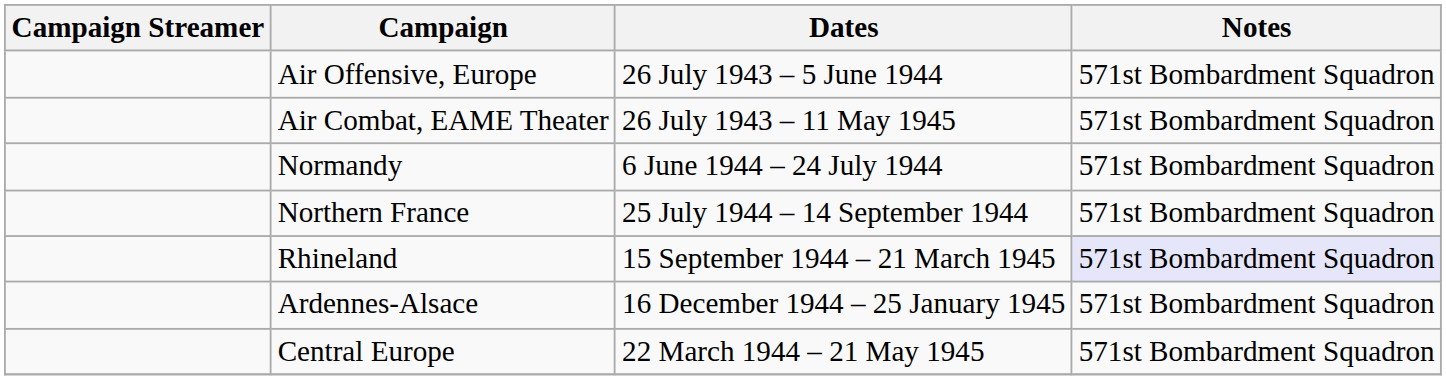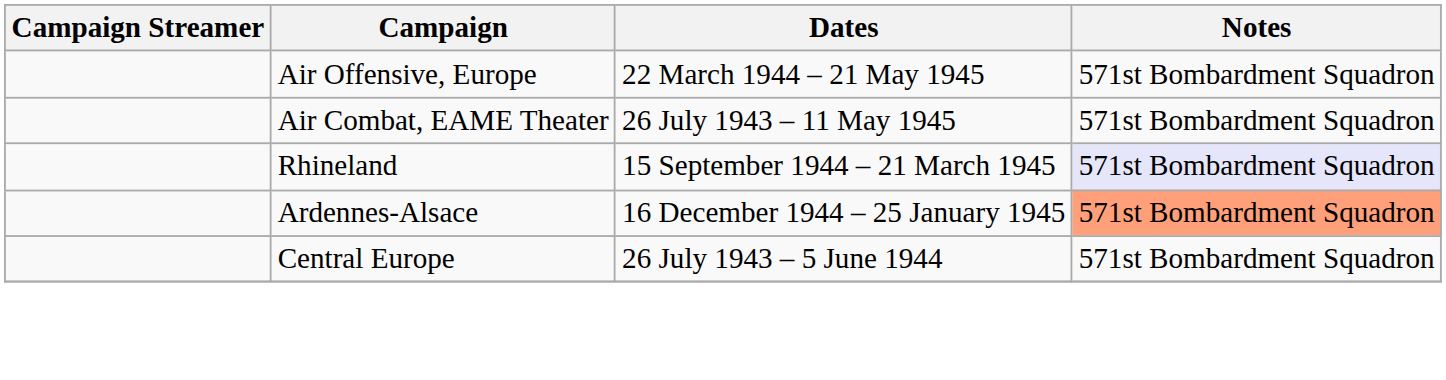 <table class="wikitable">
 <tr style="background:#efefef;">
 <th>Campaign Streamer</th>
 <th>Campaign</th>
 <th>Dates</th>
 <th>Notes</th>
 </tr>
 <tr>
 <td></td>
 <td>Air Offensive, Europe</td>
-<td>26 July 1943 – 5 June 1944</td>
+<td>22 March 1944 – 21 May 1945</td>
 <td>571st Bombardment Squadron</td>
 </tr>
 <tr>
 <td></td>
 <td>Air Combat, EAME Theater</td>
 <td>26 July 1943 – 11 May 1945</td>
-<td>571st Bombardment Squadron</td>
-</tr>
-<tr>
-<td></td>
-<td>Normandy</td>
-<td>6 June 1944 – 24 July 1944</td>
-<td>571st Bombardment Squadron</td>
-</tr>
-<tr>
-<td></td>
-<td>Northern France</td>
-<td>25 July 1944 – 14 September 1944</td>
 <td>571st Bombardment Squadron</td>
 </tr>
 <tr>
 <td></td>
 <td>Rhineland</td>
 <td>15 September 1944 – 21 March 1945</td>
 <td style="background: lavender;">571st Bombardment Squadron</td>
 </tr>
 <tr>
 <td></td>
 <td>Ardennes-Alsace</td>
 <td>16 December 1944 – 25 January 1945</td>
-<td>571st Bombardment Squadron</td>
+<td style="background: lightsalmon;">571st Bombardment Squadron</td>
 </tr>
 <tr>
 <td></td>
 <td>Central Europe</td>
-<td>22 March 1944 – 21 May 1945</td>
+<td>26 July 1943 – 5 June 1944</td>
 <td>571st Bombardment Squadron</td>
 </tr>
 <tr>
 </tr>
 </table>
